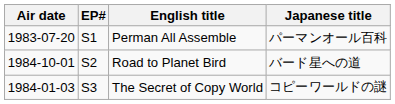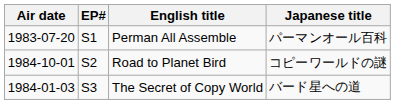 <table class="wikitable" style="font-size:small;">
 <tr>
 <th>Air date</th>
 <th>EP#</th>
 <th>English title</th>
 <th>Japanese title</th>
 </tr>
 <tr>
 <td>1983‑07‑20</td>
 <td>S1</td>
 <td>Perman All Assemble</td>
 <td>パーマンオール百科</td>
 </tr>
 <tr>
 <td>1984‑10‑01</td>
 <td>S2</td>
 <td>Road to Planet Bird</td>
-<td>バード星への道</td>
+<td>コピーワールドの謎</td>
 </tr>
 <tr>
 <td>1984‑01‑03</td>
 <td>S3</td>
 <td>The Secret of Copy World</td>
-<td>コピーワールドの謎</td>
+<td>バード星への道</td>
 </tr>
 </table>
